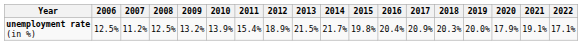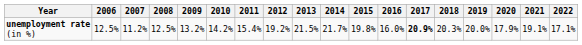 <table class="wikitable">
 <tr>
 <th>Year</th>
 <th>2006</th>
 <th>2007</th>
 <th>2008</th>
 <th>2009</th>
 <th>2010</th>
 <th>2011</th>
 <th>2012</th>
 <th>2013</th>
 <th>2014</th>
 <th>2015</th>
 <th>2016</th>
 <th>2017</th>
 <th>2018</th>
 <th>2019</th>
 <th>2020</th>
 <th>2021</th>
 <th>2022</th>
 </tr>
 <tr>
 <td><strong>unemployment rate</strong><br>(in %)</td>
 <td>12.5%</td>
 <td>11.2%</td>
 <td>12.5%</td>
 <td>13.2%</td>
-<td>13.9%</td>
+<td>14.2%</td>
 <td>15.4%</td>
-<td>18.9%</td>
+<td>19.2%</td>
 <td>21.5%</td>
 <td>21.7%</td>
 <td>19.8%</td>
-<td>20.4%</td>
-<td>20.9%</td>
+<td>16.0%</td>
+<td><strong>20.9%</strong></td>
 <td>20.3%</td>
 <td>20.0%</td>
 <td>17.9%</td>
 <td>19.1%</td>
 <td>17.1%</td>
 </tr>
 </table>
